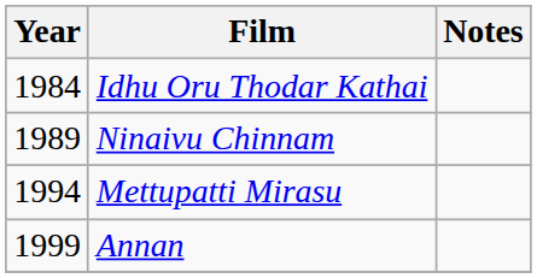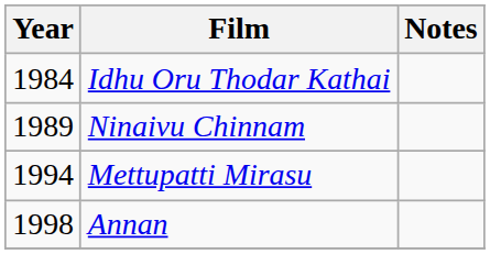 <table class="wikitable" style="font-size:100%;">
 <tr>
 <th>Year</th>
 <th>Film</th>
 <th>Notes</th>
 </tr>
 <tr>
 <td>1984</td>
 <td><em><a href='#'>Idhu Oru Thodar Kathai</a></em></td>
 <td></td>
 </tr>
 <tr>
 <td>1989</td>
 <td><em><a href='#'>Ninaivu Chinnam</a></em></td>
 <td></td>
 </tr>
 <tr>
 <td>1994</td>
 <td><em><a href='#'>Mettupatti Mirasu</a></em></td>
 <td></td>
 </tr>
 <tr>
-<td>1999</td>
+<td>1998</td>
 <td><em><a href='#'>Annan</a></em></td>
 <td></td>
 </tr>
 <tr>
 </tr>
 </table>
